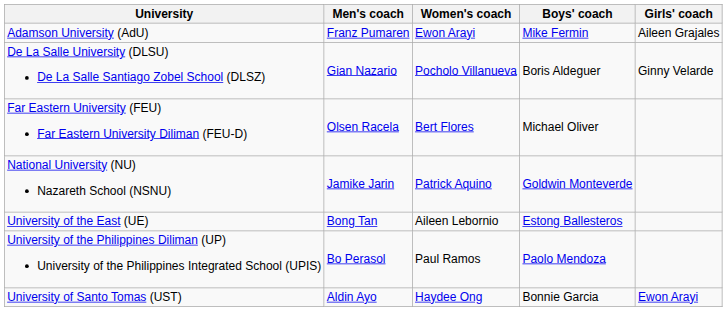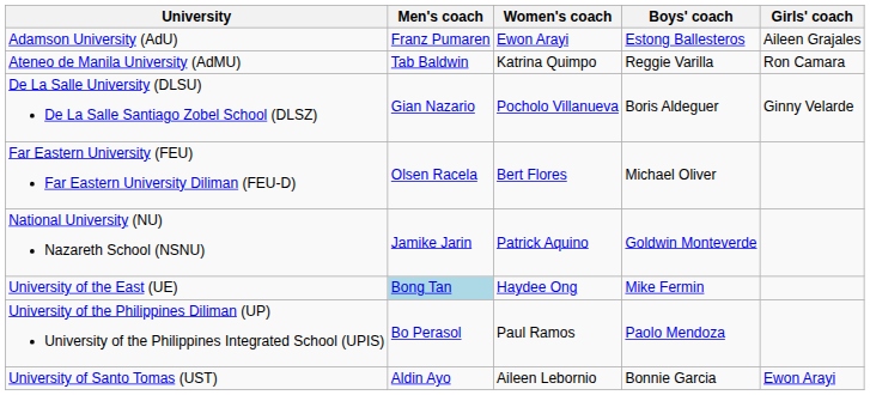 <table class=wikitable>
 <tr>
 <th>University</th>
 <th>Men's coach</th>
 <th>Women's coach</th>
 <th>Boys' coach</th>
 <th>Girls' coach</th>
 </tr>
 <tr>
 <td><a href='#'>Adamson University</a> (AdU)</td>
 <td><a href='#'>Franz Pumaren</a></td>
 <td><a href='#'>Ewon Arayi</a></td>
-<td><a href='#'>Mike Fermin</a></td>
+<td><a href='#'>Estong Ballesteros</a></td>
 <td>Aileen Grajales</td>
+</tr>
+<tr>
+<td><a href='#'>Ateneo de Manila University</a> (AdMU)</td>
+<td><a href='#'>Tab Baldwin</a></td>
+<td>Katrina Quimpo</td>
+<td>Reggie Varilla</td>
+<td>Ron Camara</td>
 </tr>
 <tr>
 <td><a href='#'>De La Salle University</a> (DLSU)<br><ul><li><a href='#'>De La Salle Santiago Zobel School</a> (DLSZ)</li></ul></td>
 <td><a href='#'>Gian Nazario</a></td>
 <td><a href='#'>Pocholo Villanueva</a></td>
 <td>Boris Aldeguer</td>
 <td>Ginny Velarde</td>
 </tr>
 <tr>
 <td><a href='#'>Far Eastern University</a> (FEU)<br><ul><li><a href='#'>Far Eastern University Diliman</a> (FEU-D)</li></ul></td>
 <td><a href='#'>Olsen Racela</a></td>
 <td><a href='#'>Bert Flores</a></td>
 <td>Michael Oliver</td>
 <td></td>
 </tr>
 <tr>
 <td><a href='#'>National University</a> (NU)<br><ul><li>Nazareth School (NSNU)</li></ul></td>
 <td><a href='#'>Jamike Jarin</a></td>
 <td><a href='#'>Patrick Aquino</a></td>
 <td><a href='#'>Goldwin Monteverde</a></td>
 <td></td>
 </tr>
 <tr>
 <td><a href='#'>University of the East</a> (UE)</td>
-<td><a href='#'>Bong Tan</a></td>
-<td>Aileen Lebornio</td>
-<td><a href='#'>Estong Ballesteros</a></td>
+<td style="background: lightblue;"><a href='#'>Bong Tan</a></td>
+<td><a href='#'>Haydee Ong</a></td>
+<td><a href='#'>Mike Fermin</a></td>
 <td></td>
 </tr>
 <tr>
 <td><a href='#'>University of the Philippines Diliman</a> (UP)<br><ul><li>University of the Philippines Integrated School (UPIS)</li></ul></td>
 <td><a href='#'>Bo Perasol</a></td>
 <td>Paul Ramos</td>
 <td><a href='#'>Paolo Mendoza</a></td>
 <td></td>
 </tr>
 <tr>
 <td><a href='#'>University of Santo Tomas</a> (UST)</td>
 <td><a href='#'>Aldin Ayo</a></td>
-<td><a href='#'>Haydee Ong</a></td>
+<td>Aileen Lebornio</td>
 <td>Bonnie Garcia</td>
 <td><a href='#'>Ewon Arayi</a></td>
 </tr>
 </table>
